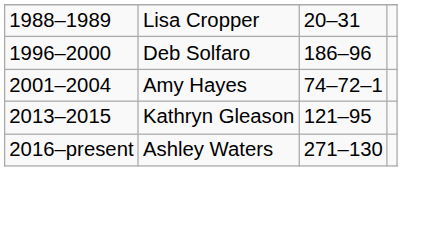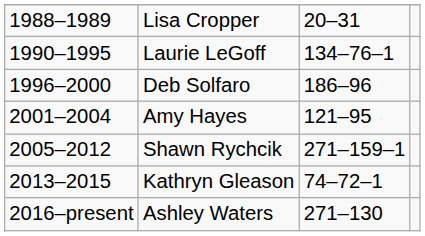 <table class="wikitable">
 <tr style="text-align:center;">
 </tr>
 <tr>
 <td>1988–1989</td>
 <td>Lisa Cropper</td>
 <td>20–31</td>
+<td></td>
+</tr>
+<tr>
+<td>1990–1995</td>
+<td>Laurie LeGoff</td>
+<td>134–76–1</td>
 <td></td>
 </tr>
 <tr>
 <td>1996–2000</td>
 <td>Deb Solfaro</td>
 <td>186–96</td>
 <td></td>
 </tr>
 <tr>
 <td>2001–2004</td>
 <td>Amy Hayes</td>
-<td>74–72–1</td>
+<td>121–95</td>
+<td></td>
+</tr>
+<tr>
+<td>2005–2012</td>
+<td>Shawn Rychcik</td>
+<td>271–159–1</td>
 <td></td>
 </tr>
 <tr>
 <td>2013–2015</td>
 <td>Kathryn Gleason</td>
-<td>121–95</td>
+<td>74–72–1</td>
 <td></td>
 </tr>
 <tr>
 <td>2016–present</td>
 <td>Ashley Waters</td>
 <td>271–130</td>
 <td></td>
 </tr>
 </table>
